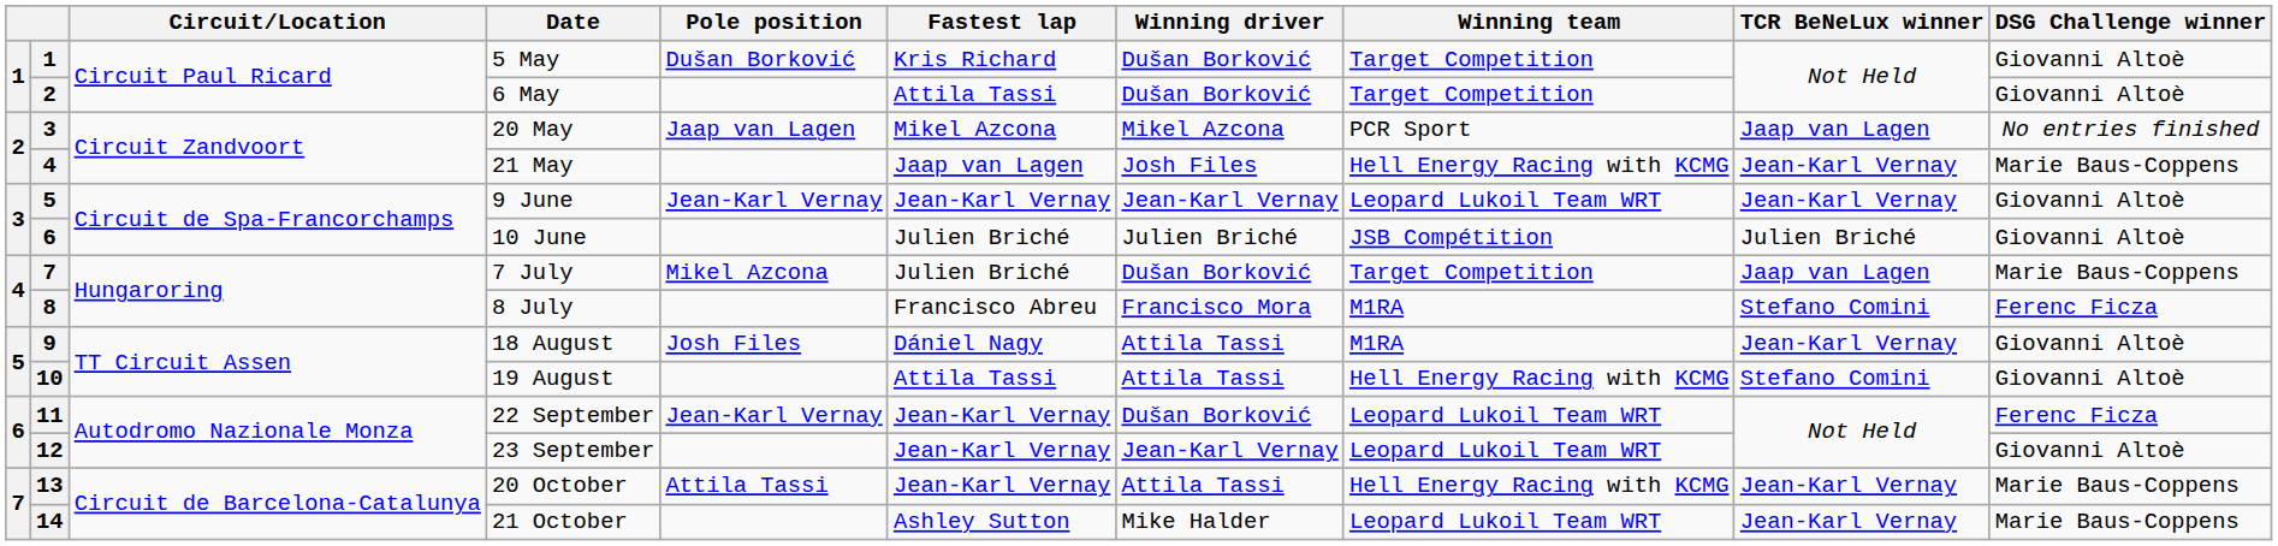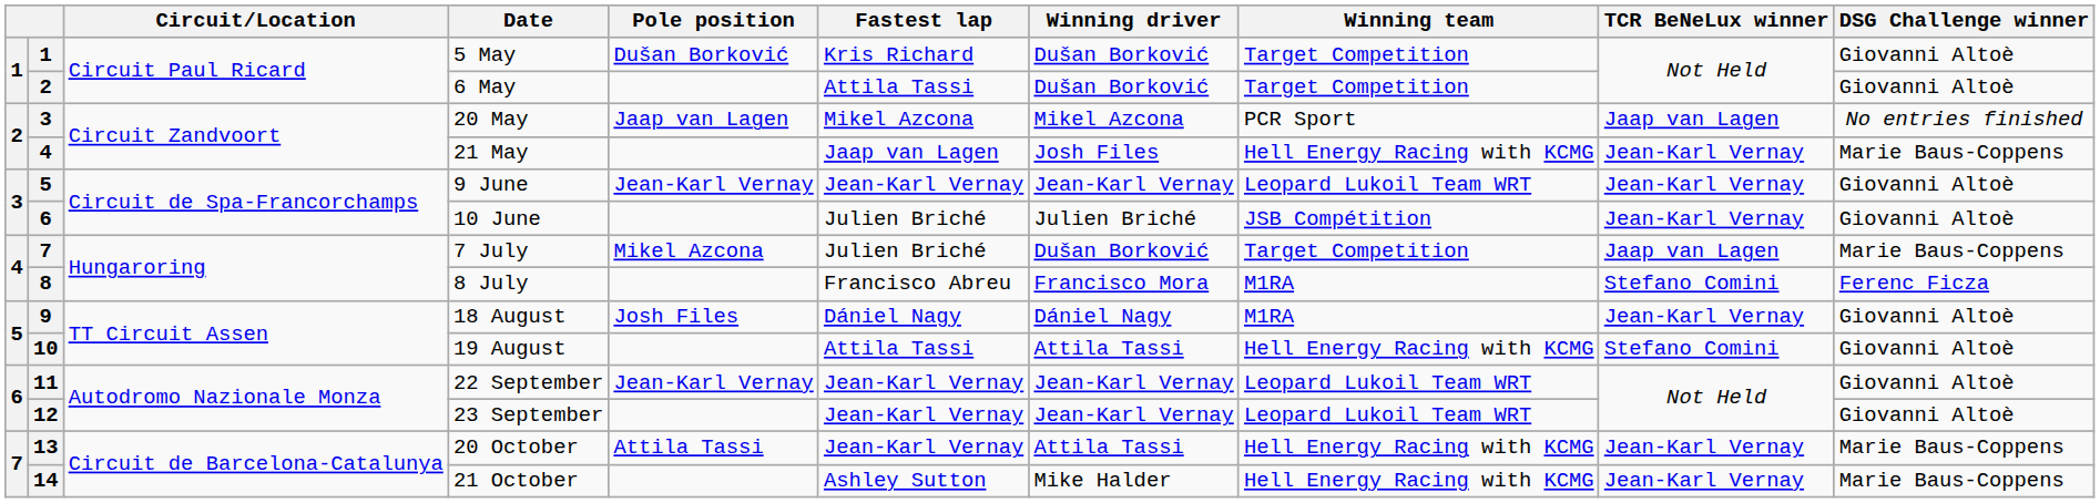 <table class="wikitable" style="font-size: 85%">
 <tr>
 <th colspan=2></th>
 <th>Circuit/Location</th>
 <th>Date</th>
 <th>Pole position</th>
 <th>Fastest lap</th>
 <th>Winning driver</th>
 <th>Winning team</th>
 <th>TCR BeNeLux winner</th>
 <th>DSG Challenge winner</th>
 </tr>
 <tr>
 <th rowspan=2>1</th>
 <th>1</th>
 <td rowspan=2> <a href='#'>Circuit Paul Ricard</a></td>
 <td>5 May</td>
 <td> <a href='#'>Dušan Borković</a></td>
 <td> <a href='#'>Kris Richard</a></td>
 <td> <a href='#'>Dušan Borković</a></td>
 <td> <a href='#'>Target Competition</a></td>
 <td rowspan=2 align=center><em>Not Held</em></td>
 <td> Giovanni Altoè</td>
 </tr>
 <tr>
 <th>2</th>
 <td>6 May</td>
 <td></td>
 <td> <a href='#'>Attila Tassi</a></td>
 <td> <a href='#'>Dušan Borković</a></td>
 <td> <a href='#'>Target Competition</a></td>
 <td> Giovanni Altoè</td>
 </tr>
 <tr>
 <th rowspan=2>2</th>
 <th>3</th>
 <td rowspan=2> <a href='#'>Circuit Zandvoort</a></td>
 <td>20 May</td>
 <td> <a href='#'>Jaap van Lagen</a></td>
 <td> <a href='#'>Mikel Azcona</a></td>
 <td> <a href='#'>Mikel Azcona</a></td>
 <td> PCR Sport</td>
 <td> <a href='#'>Jaap van Lagen</a></td>
 <td align=center><em>No entries finished</em></td>
 </tr>
 <tr>
 <th>4</th>
 <td>21 May</td>
 <td></td>
 <td> <a href='#'>Jaap van Lagen</a></td>
 <td> <a href='#'>Josh Files</a></td>
 <td> <a href='#'>Hell Energy Racing</a> with <a href='#'>KCMG</a></td>
 <td> <a href='#'>Jean-Karl Vernay</a></td>
 <td> Marie Baus-Coppens</td>
 </tr>
 <tr>
 <th rowspan=2>3</th>
 <th>5</th>
 <td rowspan=2> <a href='#'>Circuit de Spa-Francorchamps</a></td>
 <td>9 June</td>
 <td> <a href='#'>Jean-Karl Vernay</a></td>
 <td> <a href='#'>Jean-Karl Vernay</a></td>
 <td> <a href='#'>Jean-Karl Vernay</a></td>
 <td> <a href='#'>Leopard Lukoil Team WRT</a></td>
 <td> <a href='#'>Jean-Karl Vernay</a></td>
 <td> Giovanni Altoè</td>
 </tr>
 <tr>
 <th>6</th>
 <td>10 June</td>
 <td></td>
 <td> Julien Briché</td>
 <td> Julien Briché</td>
 <td> <a href='#'>JSB Compétition</a></td>
-<td> Julien Briché</td>
+<td> <a href='#'>Jean-Karl Vernay</a></td>
 <td> Giovanni Altoè</td>
 </tr>
 <tr>
 <th rowspan=2>4</th>
 <th>7</th>
 <td rowspan=2> <a href='#'>Hungaroring</a></td>
 <td>7 July</td>
 <td> <a href='#'>Mikel Azcona</a></td>
 <td> Julien Briché</td>
 <td> <a href='#'>Dušan Borković</a></td>
 <td> <a href='#'>Target Competition</a></td>
 <td> <a href='#'>Jaap van Lagen</a></td>
 <td> Marie Baus-Coppens</td>
 </tr>
 <tr>
 <th>8</th>
 <td>8 July</td>
 <td></td>
 <td> Francisco Abreu</td>
 <td> <a href='#'>Francisco Mora</a></td>
 <td> <a href='#'>M1RA</a></td>
 <td> <a href='#'>Stefano Comini</a></td>
 <td> <a href='#'>Ferenc Ficza</a></td>
 </tr>
 <tr>
 <th rowspan=2>5</th>
 <th>9</th>
 <td rowspan=2> <a href='#'>TT Circuit Assen</a></td>
 <td>18 August</td>
 <td> <a href='#'>Josh Files</a></td>
 <td> <a href='#'>Dániel Nagy</a></td>
-<td> <a href='#'>Attila Tassi</a></td>
+<td> <a href='#'>Dániel Nagy</a></td>
 <td> <a href='#'>M1RA</a></td>
 <td> <a href='#'>Jean-Karl Vernay</a></td>
 <td> Giovanni Altoè</td>
 </tr>
 <tr>
 <th>10</th>
 <td>19 August</td>
 <td></td>
 <td> <a href='#'>Attila Tassi</a></td>
 <td> <a href='#'>Attila Tassi</a></td>
 <td> <a href='#'>Hell Energy Racing</a> with <a href='#'>KCMG</a></td>
 <td> <a href='#'>Stefano Comini</a></td>
 <td> Giovanni Altoè</td>
 </tr>
 <tr>
 <th rowspan=2>6</th>
 <th>11</th>
 <td rowspan=2> <a href='#'>Autodromo Nazionale Monza</a></td>
 <td>22 September</td>
 <td> <a href='#'>Jean-Karl Vernay</a></td>
 <td> <a href='#'>Jean-Karl Vernay</a></td>
-<td> <a href='#'>Dušan Borković</a></td>
+<td> <a href='#'>Jean-Karl Vernay</a></td>
 <td> <a href='#'>Leopard Lukoil Team WRT</a></td>
 <td rowspan=2 align=center><em>Not Held</em></td>
-<td> <a href='#'>Ferenc Ficza</a></td>
+<td> Giovanni Altoè</td>
 </tr>
 <tr>
 <th>12</th>
 <td>23 September</td>
 <td></td>
 <td> <a href='#'>Jean-Karl Vernay</a></td>
 <td> <a href='#'>Jean-Karl Vernay</a></td>
 <td> <a href='#'>Leopard Lukoil Team WRT</a></td>
 <td> Giovanni Altoè</td>
 </tr>
 <tr>
 <th rowspan=2>7</th>
 <th>13</th>
 <td rowspan=2> <a href='#'>Circuit de Barcelona-Catalunya</a></td>
 <td>20 October</td>
 <td> <a href='#'>Attila Tassi</a></td>
 <td> <a href='#'>Jean-Karl Vernay</a></td>
 <td> <a href='#'>Attila Tassi</a></td>
 <td> <a href='#'>Hell Energy Racing</a> with <a href='#'>KCMG</a></td>
 <td> <a href='#'>Jean-Karl Vernay</a></td>
 <td> Marie Baus-Coppens</td>
 </tr>
 <tr>
 <th>14</th>
 <td>21 October</td>
 <td></td>
 <td> <a href='#'>Ashley Sutton</a></td>
 <td> Mike Halder</td>
-<td> <a href='#'>Leopard Lukoil Team WRT</a></td>
+<td> <a href='#'>Hell Energy Racing</a> with <a href='#'>KCMG</a></td>
 <td> <a href='#'>Jean-Karl Vernay</a></td>
 <td> Marie Baus-Coppens</td>
 </tr>
 </table>
